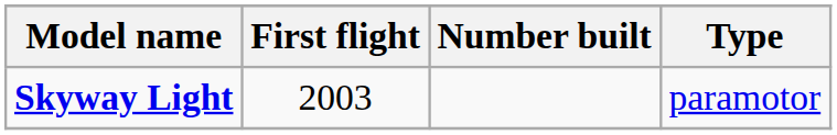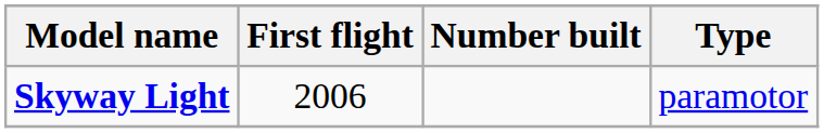 <table class="wikitable" align=center style="font-size:90%;">
 <tr>
 </tr>
 <tr style="background:#efefef;">
 <th>Model name</th>
 <th>First flight</th>
 <th>Number built</th>
 <th>Type</th>
 </tr>
 <tr>
 <td align=left><strong><a href='#'>Skyway Light</a></strong></td>
-<td align=center>2003</td>
+<td align=center>2006</td>
 <td align=center></td>
 <td align=left><a href='#'>paramotor</a></td>
 </tr>
 <tr>
 </tr>
 </table>
